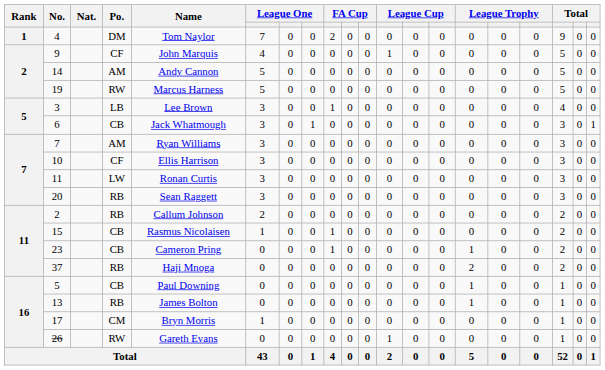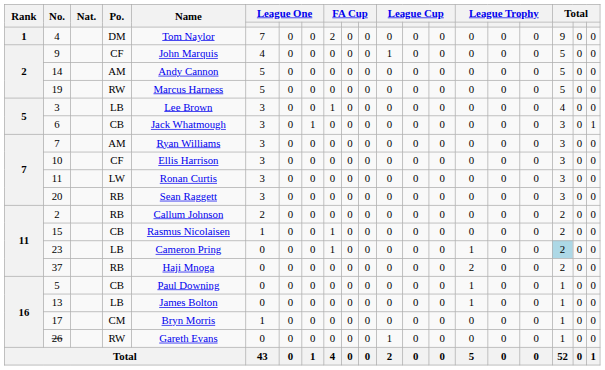 <table class="wikitable" style="text-align:center; font-size:95%; width:95%;">
 <tr>
 <th rowspan=2>Rank</th>
 <th rowspan=2>No.</th>
 <th rowspan=2>Nat.</th>
 <th rowspan=2>Po.</th>
 <th rowspan=2>Name</th>
 <th colspan=3><a href='#'>League One</a></th>
 <th colspan=3><a href='#'>FA Cup</a></th>
 <th colspan=3><a href='#'>League Cup</a></th>
 <th colspan=3><a href='#'>League Trophy</a></th>
 <th colspan=3>Total</th>
 </tr>
 <tr>
 <th></th>
 <th></th>
 <th></th>
 <th></th>
 <th></th>
 <th></th>
 <th></th>
 <th></th>
 <th></th>
 <th></th>
 <th></th>
 <th></th>
 <th></th>
 <th></th>
 <th></th>
 </tr>
 <tr>
 <th rowspan=1>1</th>
 <td>4</td>
 <td></td>
 <td>DM</td>
 <td><a href='#'>Tom Naylor</a></td>
 <td>7</td>
 <td>0</td>
 <td>0</td>
 <td>2</td>
 <td>0</td>
 <td>0</td>
 <td>0</td>
 <td>0</td>
 <td>0</td>
 <td>0</td>
 <td>0</td>
 <td>0</td>
 <td>9</td>
 <td>0</td>
 <td>0</td>
 </tr>
 <tr>
 <th rowspan=3>2</th>
 <td>9</td>
 <td></td>
 <td>CF</td>
 <td><a href='#'>John Marquis</a></td>
 <td>4</td>
 <td>0</td>
 <td>0</td>
 <td>0</td>
 <td>0</td>
 <td>0</td>
 <td>1</td>
 <td>0</td>
 <td>0</td>
 <td>0</td>
 <td>0</td>
 <td>0</td>
 <td>5</td>
 <td>0</td>
 <td>0</td>
 </tr>
 <tr>
 <td>14</td>
 <td></td>
 <td>AM</td>
 <td><a href='#'>Andy Cannon</a></td>
 <td>5</td>
 <td>0</td>
 <td>0</td>
 <td>0</td>
 <td>0</td>
 <td>0</td>
 <td>0</td>
 <td>0</td>
 <td>0</td>
 <td>0</td>
 <td>0</td>
 <td>0</td>
 <td>5</td>
 <td>0</td>
 <td>0</td>
 </tr>
 <tr>
 <td>19</td>
 <td></td>
 <td>RW</td>
 <td><a href='#'>Marcus Harness</a></td>
 <td>5</td>
 <td>0</td>
 <td>0</td>
 <td>0</td>
 <td>0</td>
 <td>0</td>
 <td>0</td>
 <td>0</td>
 <td>0</td>
 <td>0</td>
 <td>0</td>
 <td>0</td>
 <td>5</td>
 <td>0</td>
 <td>0</td>
 </tr>
 <tr>
 <th rowspan=2>5</th>
 <td>3</td>
 <td></td>
 <td>LB</td>
 <td><a href='#'>Lee Brown</a></td>
 <td>3</td>
 <td>0</td>
 <td>0</td>
 <td>1</td>
 <td>0</td>
 <td>0</td>
 <td>0</td>
 <td>0</td>
 <td>0</td>
 <td>0</td>
 <td>0</td>
 <td>0</td>
 <td>4</td>
 <td>0</td>
 <td>0</td>
 </tr>
 <tr>
 <td>6</td>
 <td></td>
 <td>CB</td>
 <td><a href='#'>Jack Whatmough</a></td>
 <td>3</td>
 <td>0</td>
 <td>1</td>
 <td>0</td>
 <td>0</td>
 <td>0</td>
 <td>0</td>
 <td>0</td>
 <td>0</td>
 <td>0</td>
 <td>0</td>
 <td>0</td>
 <td>3</td>
 <td>0</td>
 <td>1</td>
 </tr>
 <tr>
 <th rowspan=4>7</th>
 <td>7</td>
 <td></td>
 <td>AM</td>
 <td><a href='#'>Ryan Williams</a></td>
 <td>3</td>
 <td>0</td>
 <td>0</td>
 <td>0</td>
 <td>0</td>
 <td>0</td>
 <td>0</td>
 <td>0</td>
 <td>0</td>
 <td>0</td>
 <td>0</td>
 <td>0</td>
 <td>3</td>
 <td>0</td>
 <td>0</td>
 </tr>
 <tr>
 <td>10</td>
 <td></td>
 <td>CF</td>
 <td><a href='#'>Ellis Harrison</a></td>
 <td>3</td>
 <td>0</td>
 <td>0</td>
 <td>0</td>
 <td>0</td>
 <td>0</td>
 <td>0</td>
 <td>0</td>
 <td>0</td>
 <td>0</td>
 <td>0</td>
 <td>0</td>
 <td>3</td>
 <td>0</td>
 <td>0</td>
 </tr>
 <tr>
 <td>11</td>
 <td></td>
 <td>LW</td>
 <td><a href='#'>Ronan Curtis</a></td>
 <td>3</td>
 <td>0</td>
 <td>0</td>
 <td>0</td>
 <td>0</td>
 <td>0</td>
 <td>0</td>
 <td>0</td>
 <td>0</td>
 <td>0</td>
 <td>0</td>
 <td>0</td>
 <td>3</td>
 <td>0</td>
 <td>0</td>
 </tr>
 <tr>
 <td>20</td>
 <td></td>
 <td>RB</td>
 <td><a href='#'>Sean Raggett</a></td>
 <td>3</td>
 <td>0</td>
 <td>0</td>
 <td>0</td>
 <td>0</td>
 <td>0</td>
 <td>0</td>
 <td>0</td>
 <td>0</td>
 <td>0</td>
 <td>0</td>
 <td>0</td>
 <td>3</td>
 <td>0</td>
 <td>0</td>
 </tr>
 <tr>
 <th rowspan=4>11</th>
 <td>2</td>
 <td></td>
 <td>RB</td>
 <td><a href='#'>Callum Johnson</a></td>
 <td>2</td>
 <td>0</td>
 <td>0</td>
 <td>0</td>
 <td>0</td>
 <td>0</td>
 <td>0</td>
 <td>0</td>
 <td>0</td>
 <td>0</td>
 <td>0</td>
 <td>0</td>
 <td>2</td>
 <td>0</td>
 <td>0</td>
 </tr>
 <tr>
 <td>15</td>
 <td></td>
 <td>CB</td>
 <td><a href='#'>Rasmus Nicolaisen</a></td>
 <td>1</td>
 <td>0</td>
 <td>0</td>
 <td>1</td>
 <td>0</td>
 <td>0</td>
 <td>0</td>
 <td>0</td>
 <td>0</td>
 <td>0</td>
 <td>0</td>
 <td>0</td>
 <td>2</td>
 <td>0</td>
 <td>0</td>
 </tr>
 <tr>
 <td>23</td>
 <td></td>
-<td>CB</td>
+<td>LB</td>
 <td><a href='#'>Cameron Pring</a></td>
 <td>0</td>
 <td>0</td>
 <td>0</td>
 <td>1</td>
 <td>0</td>
 <td>0</td>
 <td>0</td>
 <td>0</td>
 <td>0</td>
 <td>1</td>
 <td>0</td>
 <td>0</td>
-<td>2</td>
+<td style="background: lightblue;">2</td>
 <td>0</td>
 <td>0</td>
 </tr>
 <tr>
 <td>37</td>
 <td></td>
 <td>RB</td>
 <td><a href='#'>Haji Mnoga</a></td>
 <td>0</td>
 <td>0</td>
 <td>0</td>
 <td>0</td>
 <td>0</td>
 <td>0</td>
 <td>0</td>
 <td>0</td>
 <td>0</td>
 <td>2</td>
 <td>0</td>
 <td>0</td>
 <td>2</td>
 <td>0</td>
 <td>0</td>
 </tr>
 <tr>
 <th rowspan=4>16</th>
 <td>5</td>
 <td></td>
 <td>CB</td>
 <td><a href='#'>Paul Downing</a></td>
 <td>0</td>
 <td>0</td>
 <td>0</td>
 <td>0</td>
 <td>0</td>
 <td>0</td>
 <td>0</td>
 <td>0</td>
 <td>0</td>
 <td>1</td>
 <td>0</td>
 <td>0</td>
 <td>1</td>
 <td>0</td>
 <td>0</td>
 </tr>
 <tr>
 <td>13</td>
 <td></td>
-<td>RB</td>
+<td>LB</td>
 <td><a href='#'>James Bolton</a></td>
 <td>0</td>
 <td>0</td>
 <td>0</td>
 <td>0</td>
 <td>0</td>
 <td>0</td>
 <td>0</td>
 <td>0</td>
 <td>0</td>
 <td>1</td>
 <td>0</td>
 <td>0</td>
 <td>1</td>
 <td>0</td>
 <td>0</td>
 </tr>
 <tr>
 <td>17</td>
 <td></td>
 <td>CM</td>
 <td><a href='#'>Bryn Morris</a></td>
 <td>1</td>
 <td>0</td>
 <td>0</td>
 <td>0</td>
 <td>0</td>
 <td>0</td>
 <td>0</td>
 <td>0</td>
 <td>0</td>
 <td>0</td>
 <td>0</td>
 <td>0</td>
 <td>1</td>
 <td>0</td>
 <td>0</td>
 </tr>
 <tr>
 <td><s>26</s></td>
 <td></td>
 <td>RW</td>
 <td><a href='#'>Gareth Evans</a></td>
 <td>0</td>
 <td>0</td>
 <td>0</td>
 <td>0</td>
 <td>0</td>
 <td>0</td>
 <td>1</td>
 <td>0</td>
 <td>0</td>
 <td>0</td>
 <td>0</td>
 <td>0</td>
 <td>1</td>
 <td>0</td>
 <td>0</td>
 </tr>
 <tr>
 <th colspan=5>Total</th>
 <th>43</th>
 <th>0</th>
 <th>1</th>
 <th>4</th>
 <th>0</th>
 <th>0</th>
 <th>2</th>
 <th>0</th>
 <th>0</th>
 <th>5</th>
 <th>0</th>
 <th>0</th>
 <th>52</th>
 <th>0</th>
 <th>1</th>
 </tr>
 </table>
